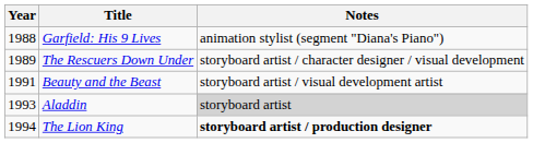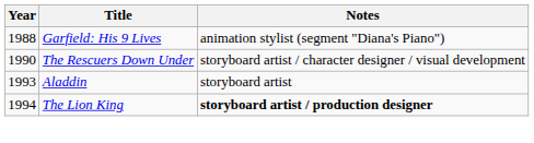 <table class="wikitable plainrowheaders sortable">
 <tr>
 <th>Year</th>
 <th>Title</th>
 <th>Notes</th>
 </tr>
 <tr>
 <td>1988</td>
 <td><em><a href='#'>Garfield: His 9 Lives</a></em></td>
 <td>animation stylist (segment "Diana's Piano")</td>
 </tr>
 <tr>
-<td>1989</td>
+<td>1990</td>
 <td><em><a href='#'>The Rescuers Down Under</a></em></td>
 <td>storyboard artist / character designer / visual development</td>
 </tr>
 <tr>
-<td>1991</td>
-<td><em><a href='#'>Beauty and the Beast</a></em></td>
-<td>storyboard artist / visual development artist</td>
-</tr>
-<tr>
 <td>1993</td>
 <td><em><a href='#'>Aladdin</a></em></td>
-<td style="background: lightgrey;">storyboard artist</td>
+<td>storyboard artist</td>
 </tr>
 <tr>
 <td>1994</td>
 <td><em><a href='#'>The Lion King</a></em></td>
 <td><strong>storyboard artist / production designer</strong></td>
 </tr>
 </table>
